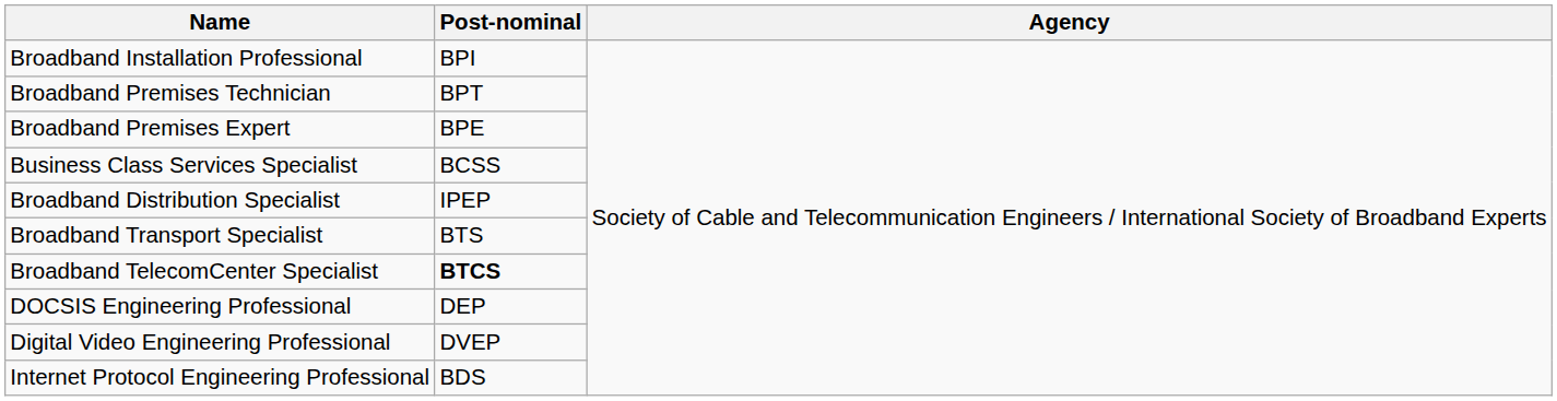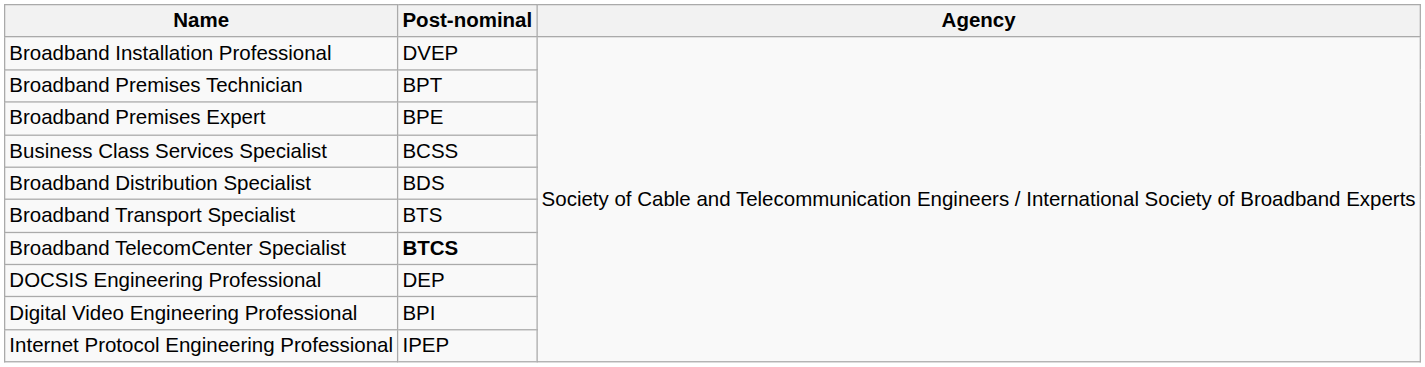 <table class="wikitable sortable">
 <tr>
 <th>Name</th>
 <th>Post-nominal</th>
 <th>Agency</th>
 </tr>
 <tr>
 <td>Broadband Installation Professional</td>
-<td>BPI</td>
+<td>DVEP</td>
 <td rowspan="10">Society of Cable and Telecommunication Engineers / International Society of Broadband Experts</td>
 </tr>
 <tr>
 <td>Broadband Premises Technician</td>
 <td>BPT</td>
 </tr>
 <tr>
 <td>Broadband Premises Expert</td>
 <td>BPE</td>
 </tr>
 <tr>
 <td>Business Class Services Specialist</td>
 <td>BCSS</td>
 </tr>
 <tr>
 <td>Broadband Distribution Specialist</td>
-<td>IPEP</td>
+<td>BDS</td>
 </tr>
 <tr>
 <td>Broadband Transport Specialist</td>
 <td>BTS</td>
 </tr>
 <tr>
 <td>Broadband TelecomCenter Specialist</td>
 <td><strong>BTCS</strong></td>
 </tr>
 <tr>
 <td>DOCSIS Engineering Professional</td>
 <td>DEP</td>
 </tr>
 <tr>
 <td>Digital Video Engineering Professional</td>
-<td>DVEP</td>
+<td>BPI</td>
 </tr>
 <tr>
 <td>Internet Protocol Engineering Professional</td>
-<td>BDS</td>
+<td>IPEP</td>
 </tr>
 </table>
